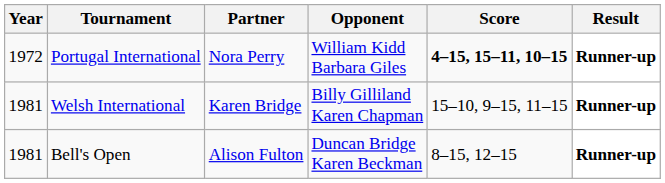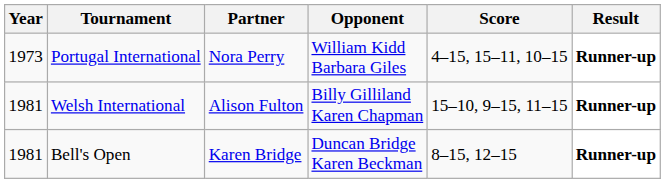 <table class="sortable wikitable" style="font-size: 90%;">
 <tr>
 <th>Year</th>
 <th>Tournament</th>
 <th>Partner</th>
 <th>Opponent</th>
 <th>Score</th>
 <th>Result</th>
 </tr>
 <tr>
-<td align="center">1972</td>
+<td align="center">1973</td>
 <td align="left"><a href='#'>Portugal International</a></td>
 <td align="left"> <a href='#'>Nora Perry</a></td>
 <td align="left"> <a href='#'>William Kidd</a><br> <a href='#'>Barbara Giles</a></td>
-<td align="left"><strong>4–15, 15–11, 10–15</strong></td>
+<td align="left">4–15, 15–11, 10–15</td>
 <td style="text-align:left; background: white"> <strong>Runner-up</strong></td>
 </tr>
 <tr>
 <td align="center">1981</td>
 <td align="left"><a href='#'>Welsh International</a></td>
-<td align="left"> <a href='#'>Karen Bridge</a></td>
+<td align="left"> <a href='#'>Alison Fulton</a></td>
 <td align="left"> <a href='#'>Billy Gilliland</a><br> <a href='#'>Karen Chapman</a></td>
 <td align="left">15–10, 9–15, 11–15</td>
 <td style="text-align:left; background: white"> <strong>Runner-up</strong></td>
 </tr>
 <tr>
 <td align="center">1981</td>
 <td align="left">Bell's Open</td>
-<td align="left"> <a href='#'>Alison Fulton</a></td>
+<td align="left"> <a href='#'>Karen Bridge</a></td>
 <td align="left"> <a href='#'>Duncan Bridge</a><br> <a href='#'>Karen Beckman</a></td>
 <td align="left">8–15, 12–15</td>
 <td style="text-align:left; background: white"> <strong>Runner-up</strong></td>
 </tr>
 </table>
